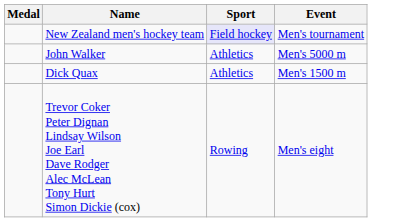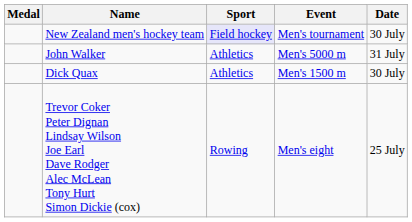 <table class="wikitable sortable" style="font-size: 95%;">
 <tr>
 <th>Medal</th>
 <th>Name</th>
 <th>Sport</th>
 <th>Event</th>
+<th>Date</th>
 </tr>
 <tr>
 <td></td>
 <td><a href='#'>New Zealand men's hockey team</a><br></td>
 <td style="background: lavender;"><a href='#'>Field hockey</a></td>
 <td><a href='#'>Men's tournament</a></td>
+<td>30 July</td>
 </tr>
 <tr>
 <td></td>
 <td><a href='#'>John Walker</a></td>
 <td><a href='#'>Athletics</a></td>
 <td><a href='#'>Men's 5000 m</a></td>
+<td>31 July</td>
 </tr>
 <tr>
 <td></td>
 <td><a href='#'>Dick Quax</a></td>
 <td><a href='#'>Athletics</a></td>
 <td><a href='#'>Men's 1500 m</a></td>
+<td>30 July</td>
 </tr>
 <tr>
 <td></td>
 <td><br><a href='#'>Trevor Coker</a><br><a href='#'>Peter Dignan</a><br><a href='#'>Lindsay Wilson</a><br><a href='#'>Joe Earl</a><br><a href='#'>Dave Rodger</a><br><a href='#'>Alec McLean</a><br><a href='#'>Tony Hurt</a><br><a href='#'>Simon Dickie</a> (cox)</td>
 <td><a href='#'>Rowing</a></td>
 <td><a href='#'>Men's eight</a></td>
+<td>25 July</td>
 </tr>
 </table>
